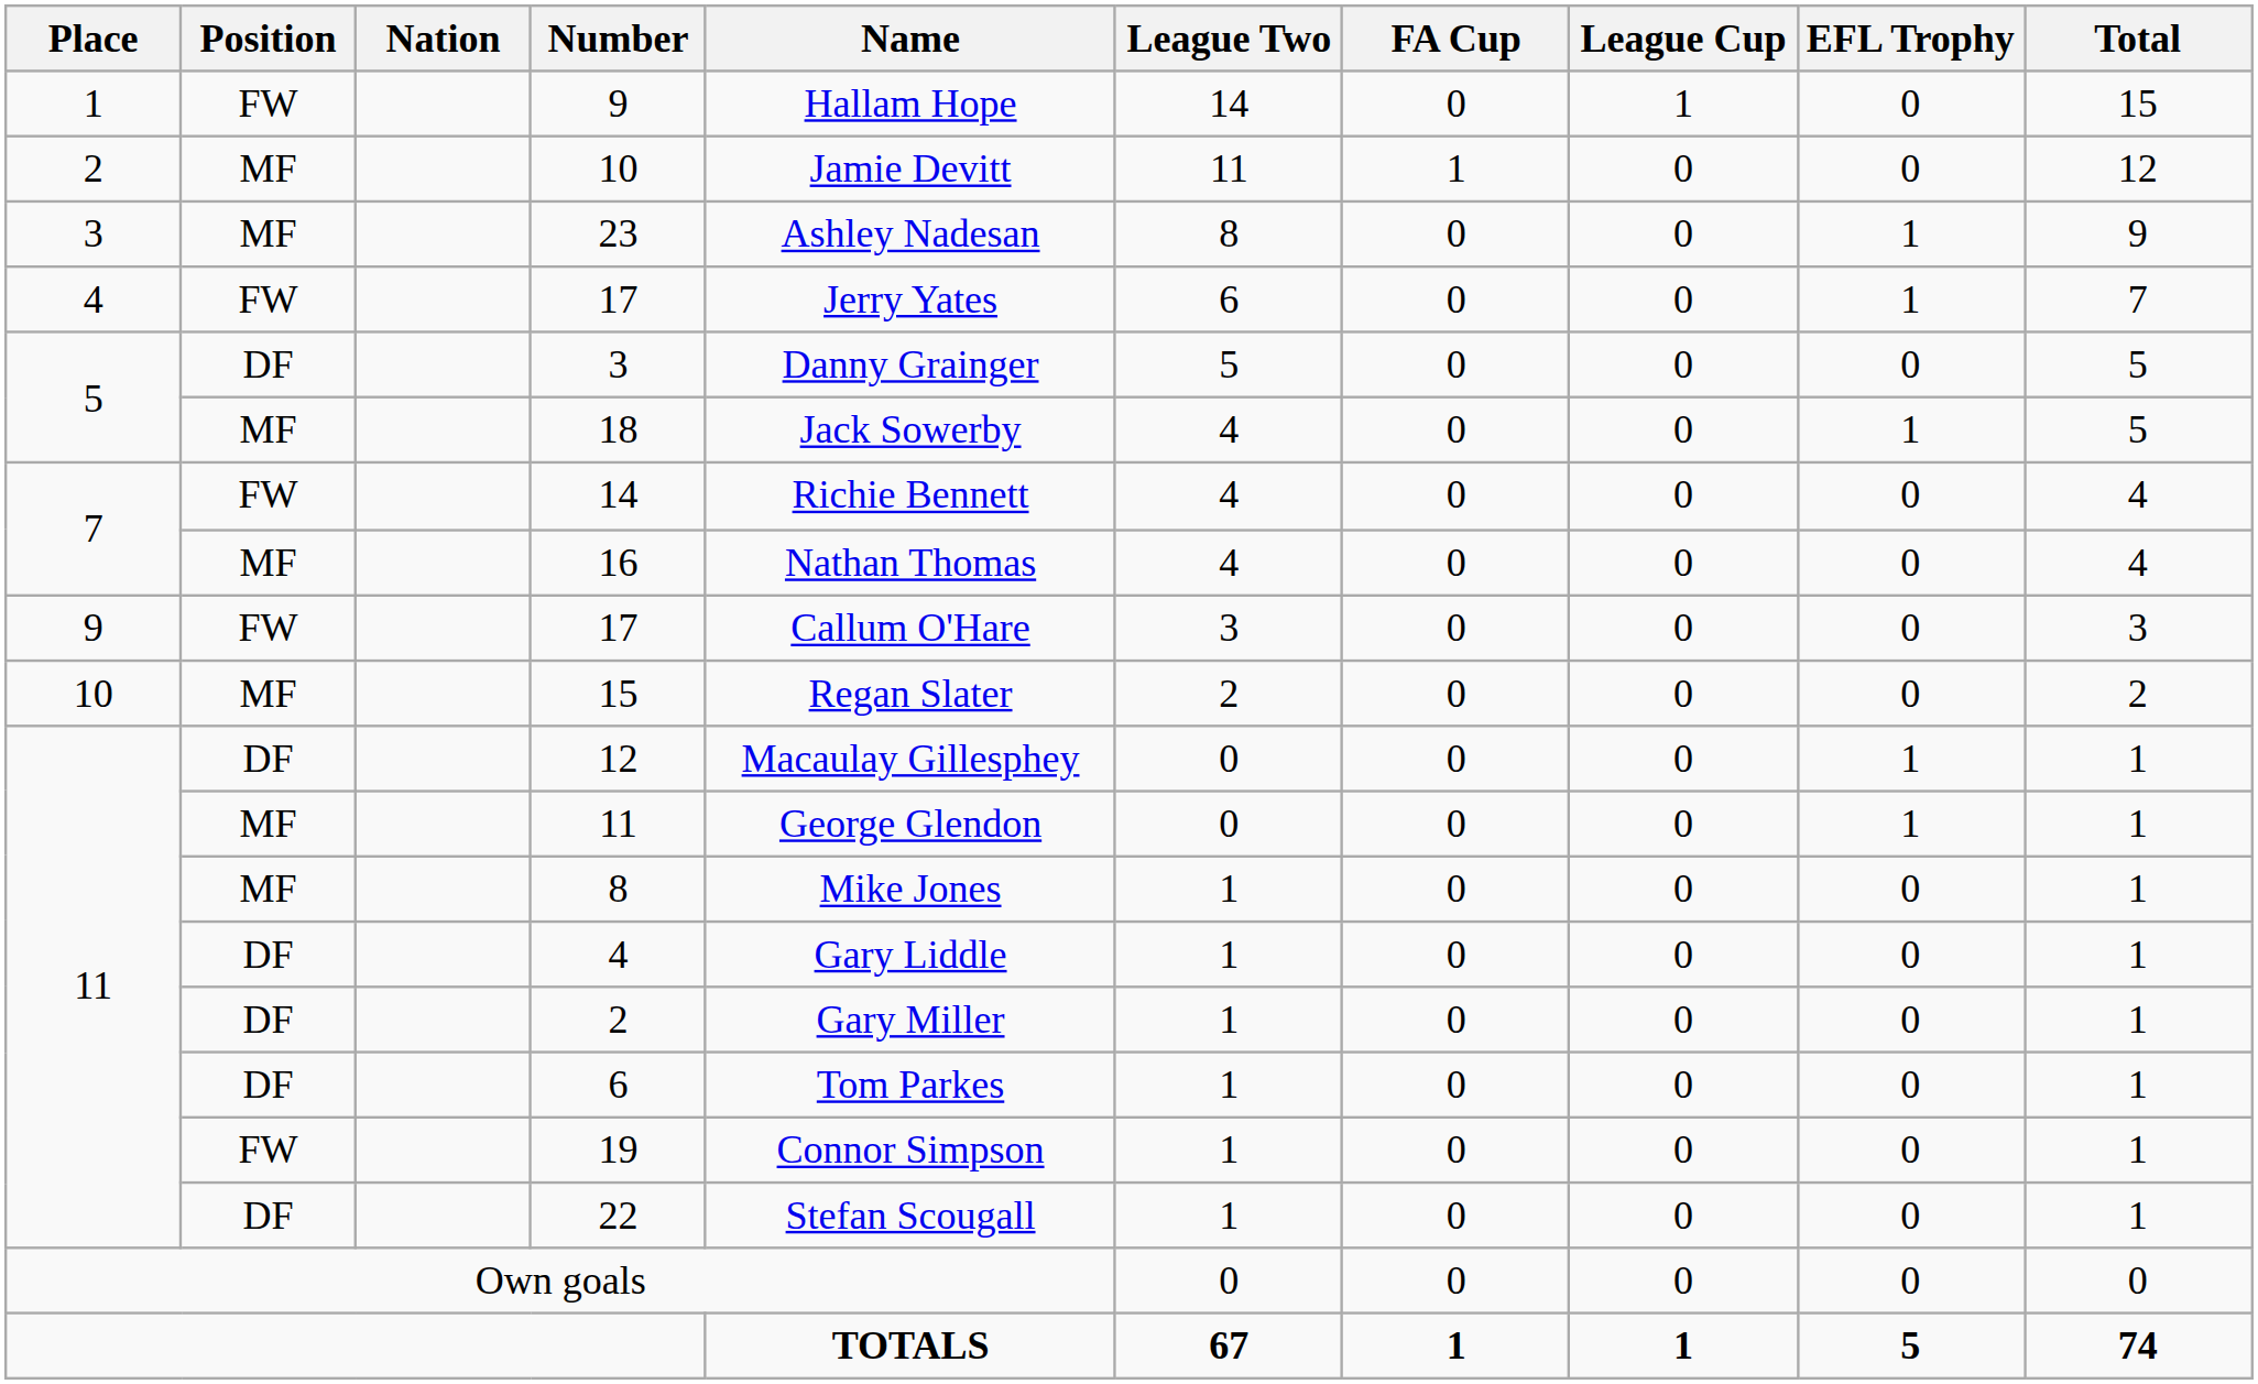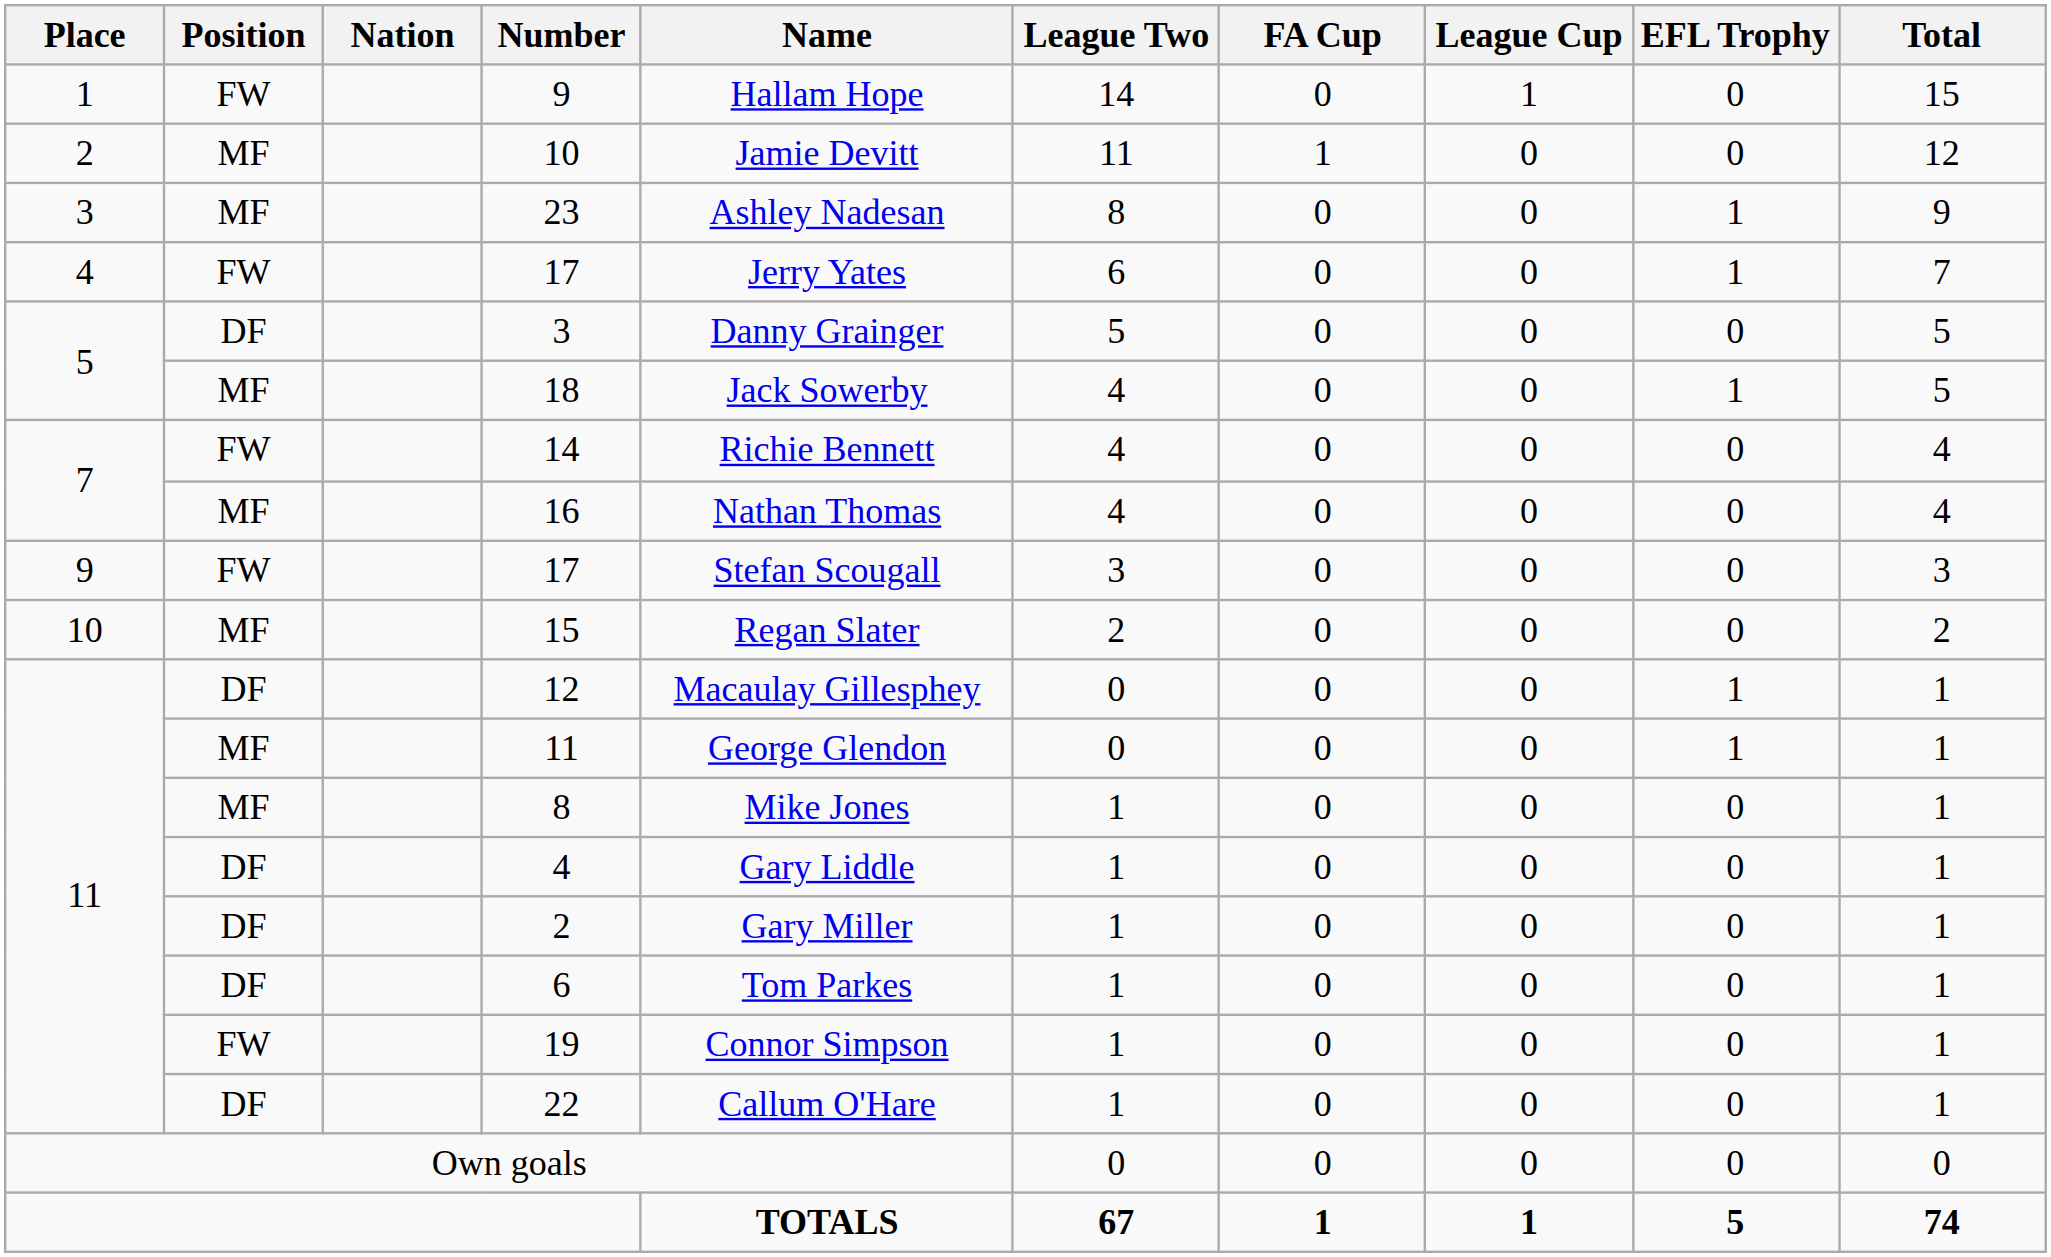 <table class="wikitable" style="font-size: 95%; text-align: center;">
 <tr>
 <th width=60>Place</th>
 <th width=60>Position</th>
 <th width=60>Nation</th>
 <th width=60>Number</th>
 <th width=150>Name</th>
 <th width=80>League Two</th>
 <th width=80>FA Cup</th>
 <th width=80>League Cup</th>
 <th width=80>EFL Trophy</th>
 <th width=80>Total</th>
 </tr>
 <tr>
 <td rowspan=1>1</td>
 <td>FW</td>
 <td></td>
 <td>9</td>
 <td><a href='#'>Hallam Hope</a></td>
 <td>14</td>
 <td>0</td>
 <td>1</td>
 <td>0</td>
 <td>15</td>
 </tr>
 <tr>
 <td rowspan=1>2</td>
 <td>MF</td>
 <td></td>
 <td>10</td>
 <td><a href='#'>Jamie Devitt</a></td>
 <td>11</td>
 <td>1</td>
 <td>0</td>
 <td>0</td>
 <td>12</td>
 </tr>
 <tr>
 <td rowspan=1>3</td>
 <td>MF</td>
 <td></td>
 <td>23</td>
 <td><a href='#'>Ashley Nadesan</a></td>
 <td>8</td>
 <td>0</td>
 <td>0</td>
 <td>1</td>
 <td>9</td>
 </tr>
 <tr>
 <td rowspan=1>4</td>
 <td>FW</td>
 <td></td>
 <td>17</td>
 <td><a href='#'>Jerry Yates</a></td>
 <td>6</td>
 <td>0</td>
 <td>0</td>
 <td>1</td>
 <td>7</td>
 </tr>
 <tr>
 <td rowspan=2>5</td>
 <td>DF</td>
 <td></td>
 <td>3</td>
 <td><a href='#'>Danny Grainger</a></td>
 <td>5</td>
 <td>0</td>
 <td>0</td>
 <td>0</td>
 <td>5</td>
 </tr>
 <tr>
 <td>MF</td>
 <td></td>
 <td>18</td>
 <td><a href='#'>Jack Sowerby</a></td>
 <td>4</td>
 <td>0</td>
 <td>0</td>
 <td>1</td>
 <td>5</td>
 </tr>
 <tr>
 <td rowspan=2>7</td>
 <td>FW</td>
 <td></td>
 <td>14</td>
 <td><a href='#'>Richie Bennett</a></td>
 <td>4</td>
 <td>0</td>
 <td>0</td>
 <td>0</td>
 <td>4</td>
 </tr>
 <tr>
 <td>MF</td>
 <td></td>
 <td>16</td>
 <td><a href='#'>Nathan Thomas</a></td>
 <td>4</td>
 <td>0</td>
 <td>0</td>
 <td>0</td>
 <td>4</td>
 </tr>
 <tr>
 <td rowspan=1>9</td>
 <td>FW</td>
 <td></td>
 <td>17</td>
-<td><a href='#'>Callum O'Hare</a></td>
+<td><a href='#'>Stefan Scougall</a></td>
 <td>3</td>
 <td>0</td>
 <td>0</td>
 <td>0</td>
 <td>3</td>
 </tr>
 <tr>
 <td rowspan=1>10</td>
 <td>MF</td>
 <td></td>
 <td>15</td>
 <td><a href='#'>Regan Slater</a></td>
 <td>2</td>
 <td>0</td>
 <td>0</td>
 <td>0</td>
 <td>2</td>
 </tr>
 <tr>
 <td rowspan=8>11</td>
 <td>DF</td>
 <td></td>
 <td>12</td>
 <td><a href='#'>Macaulay Gillesphey</a></td>
 <td>0</td>
 <td>0</td>
 <td>0</td>
 <td>1</td>
 <td>1</td>
 </tr>
 <tr>
 <td>MF</td>
 <td></td>
 <td>11</td>
 <td><a href='#'>George Glendon</a></td>
 <td>0</td>
 <td>0</td>
 <td>0</td>
 <td>1</td>
 <td>1</td>
 </tr>
 <tr>
 <td>MF</td>
 <td></td>
 <td>8</td>
 <td><a href='#'>Mike Jones</a></td>
 <td>1</td>
 <td>0</td>
 <td>0</td>
 <td>0</td>
 <td>1</td>
 </tr>
 <tr>
 <td>DF</td>
 <td></td>
 <td>4</td>
 <td><a href='#'>Gary Liddle</a></td>
 <td>1</td>
 <td>0</td>
 <td>0</td>
 <td>0</td>
 <td>1</td>
 </tr>
 <tr>
 <td>DF</td>
 <td></td>
 <td>2</td>
 <td><a href='#'>Gary Miller</a></td>
 <td>1</td>
 <td>0</td>
 <td>0</td>
 <td>0</td>
 <td>1</td>
 </tr>
 <tr>
 <td>DF</td>
 <td></td>
 <td>6</td>
 <td><a href='#'>Tom Parkes</a></td>
 <td>1</td>
 <td>0</td>
 <td>0</td>
 <td>0</td>
 <td>1</td>
 </tr>
 <tr>
 <td>FW</td>
 <td></td>
 <td>19</td>
 <td><a href='#'>Connor Simpson</a></td>
 <td>1</td>
 <td>0</td>
 <td>0</td>
 <td>0</td>
 <td>1</td>
 </tr>
 <tr>
 <td>DF</td>
 <td></td>
 <td>22</td>
-<td><a href='#'>Stefan Scougall</a></td>
+<td><a href='#'>Callum O'Hare</a></td>
 <td>1</td>
 <td>0</td>
 <td>0</td>
 <td>0</td>
 <td>1</td>
 </tr>
 <tr>
 <td colspan=5>Own goals</td>
 <td>0</td>
 <td>0</td>
 <td>0</td>
 <td>0</td>
 <td>0</td>
 </tr>
 <tr>
 <td colspan="4"></td>
 <td><strong>TOTALS</strong></td>
 <td><strong>67</strong></td>
 <td><strong>1</strong></td>
 <td><strong>1</strong></td>
 <td><strong>5</strong></td>
 <td><strong>74</strong></td>
 </tr>
 </table>
